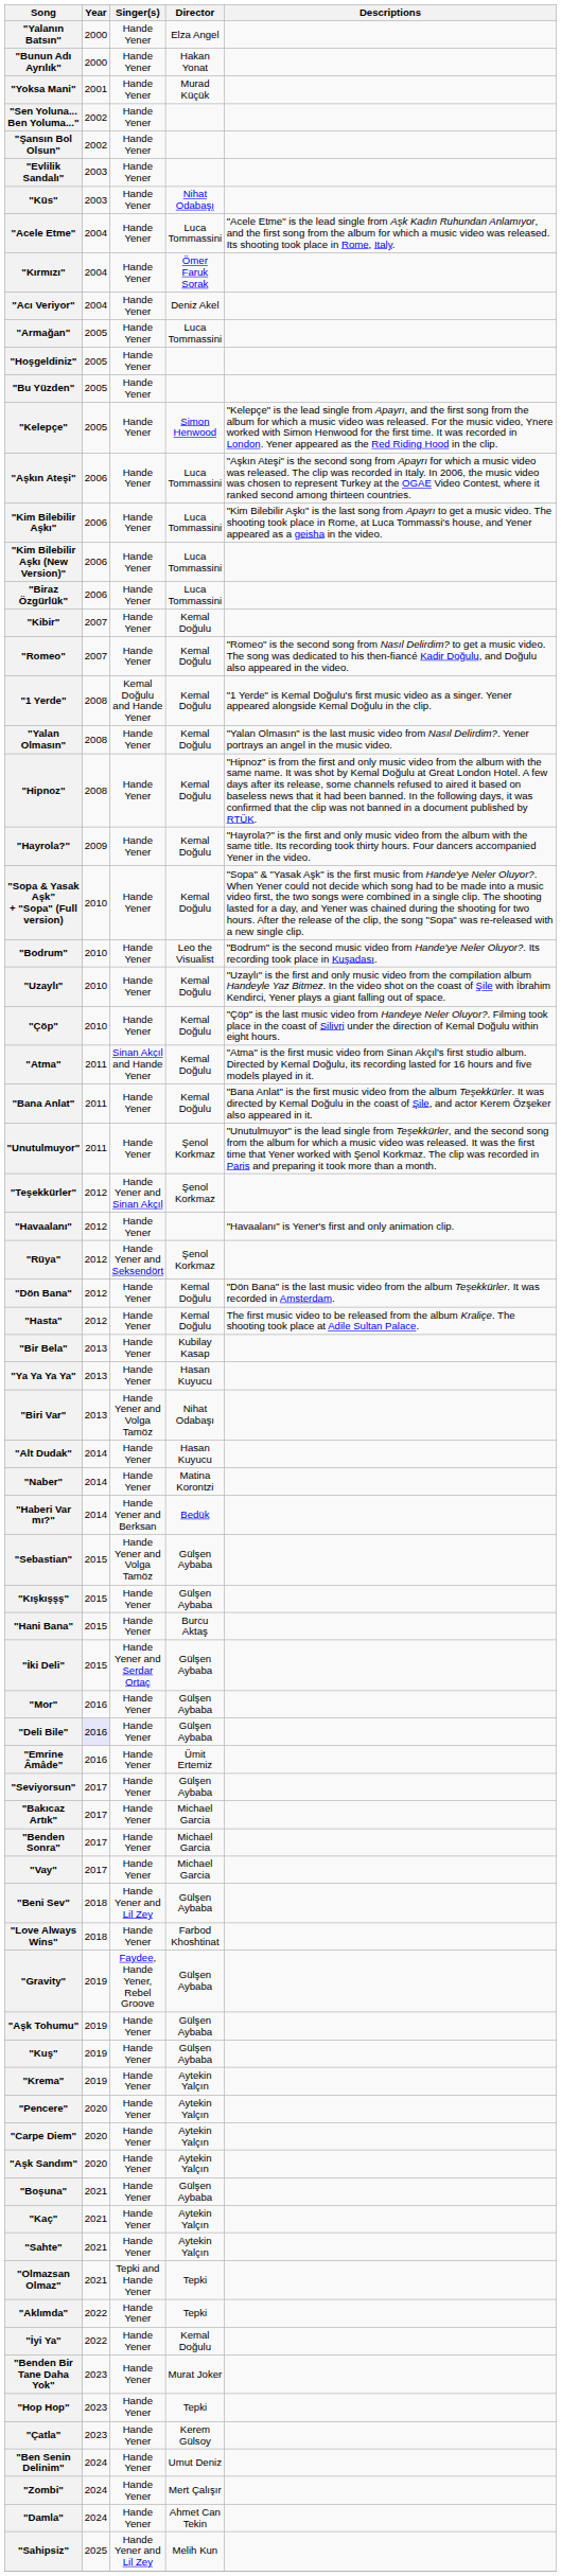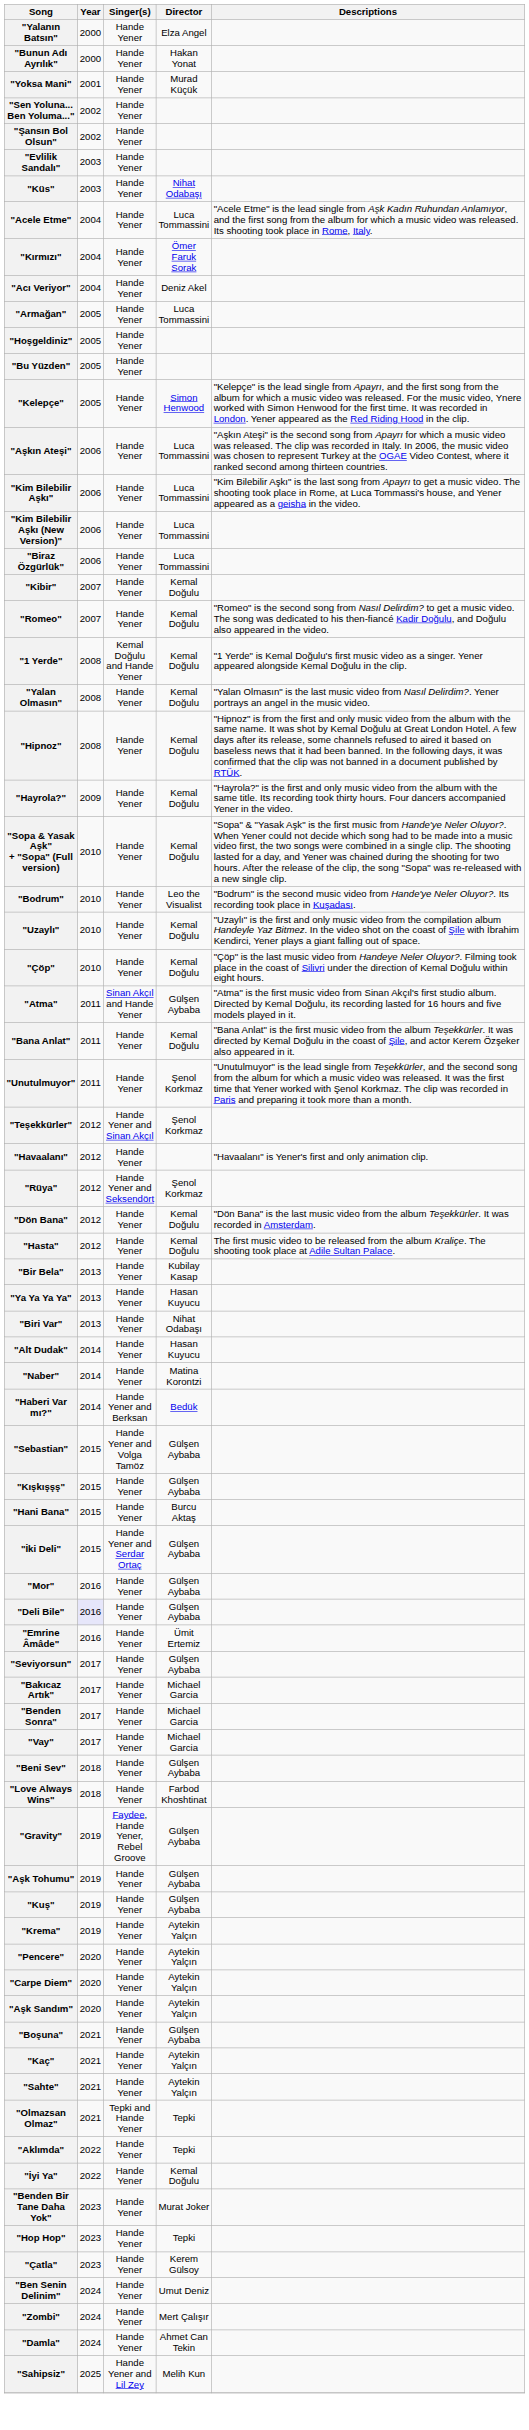 <table class="wikitable sortable plainrowheaders" style="text-align:center;">
 <tr>
 <th scope="col">Song</th>
 <th scope="col">Year</th>
 <th scope="col">Singer(s)</th>
 <th scope="col">Director</th>
 <th scope="col" class="unsortable" style="width: 40em;">Descriptions</th>
 </tr>
 <tr>
 <th scope="row">"Yalanın Batsın"</th>
 <td style="text-align:center;">2000</td>
 <td>Hande Yener</td>
 <td>Elza Angel</td>
 <td style="text-align:left;"></td>
 </tr>
 <tr>
 <th scope="row">"Bunun Adı Ayrılık"</th>
 <td style="text-align:center;">2000</td>
 <td>Hande Yener</td>
 <td>Hakan Yonat</td>
 <td style="text-align:left;"></td>
 </tr>
 <tr>
 <th scope="row">"Yoksa Mani"</th>
 <td style="text-align:center;">2001</td>
 <td>Hande Yener</td>
 <td>Murad Küçük</td>
 <td style="text-align:left;"></td>
 </tr>
 <tr>
 <th scope="row">"Sen Yoluna... Ben Yoluma..."</th>
 <td style="text-align:center;">2002</td>
 <td>Hande Yener</td>
 <td></td>
 <td style="text-align:left;"></td>
 </tr>
 <tr>
 <th scope="row">"Şansın Bol Olsun"</th>
 <td style="text-align:center;">2002</td>
 <td>Hande Yener</td>
 <td></td>
 <td style="text-align:left;"></td>
 </tr>
 <tr>
 <th scope="row">"Evlilik Sandalı"</th>
 <td style="text-align:center;">2003</td>
 <td>Hande Yener</td>
 <td></td>
 <td style="text-align:left;"></td>
 </tr>
 <tr>
 <th scope="row">"Küs"</th>
 <td style="text-align:center;">2003</td>
 <td>Hande Yener</td>
 <td><a href='#'>Nihat Odabaşı</a></td>
 <td style="text-align:left;"></td>
 </tr>
 <tr>
 <th scope="row">"Acele Etme"</th>
 <td style="text-align:center;">2004</td>
 <td>Hande Yener</td>
 <td>Luca Tommassini</td>
 <td style="text-align:left;">"Acele Etme" is the lead single from <em>Aşk Kadın Ruhundan Anlamıyor</em>, and the first song from the album for which a music video was released. Its shooting took place in <a href='#'>Rome</a>, <a href='#'>Italy</a>.</td>
 </tr>
 <tr>
 <th scope="row">"Kırmızı"</th>
 <td style="text-align:center;">2004</td>
 <td>Hande Yener</td>
 <td><a href='#'>Ömer Faruk Sorak</a></td>
 <td style="text-align:left;"></td>
 </tr>
 <tr>
 <th scope="row">"Acı Veriyor"</th>
 <td style="text-align:center;">2004</td>
 <td>Hande Yener</td>
 <td>Deniz Akel</td>
 <td style="text-align:left;"></td>
 </tr>
 <tr>
 <th scope="row">"Armağan"</th>
 <td style="text-align:center;">2005</td>
 <td>Hande Yener</td>
 <td>Luca Tommassini</td>
 <td style="text-align:left;"></td>
 </tr>
 <tr>
 <th scope="row">"Hoşgeldiniz"</th>
 <td style="text-align:center;">2005</td>
 <td>Hande Yener</td>
 <td></td>
 <td style="text-align:left;"></td>
 </tr>
 <tr>
 <th scope="row">"Bu Yüzden"</th>
 <td style="text-align:center;">2005</td>
 <td>Hande Yener</td>
 <td></td>
 <td style="text-align:left;"></td>
 </tr>
 <tr>
 <th scope="row">"Kelepçe"</th>
 <td style="text-align:center;">2005</td>
 <td>Hande Yener</td>
 <td><a href='#'>Simon Henwood</a></td>
 <td style="text-align:left;">"Kelepçe" is the lead single from <em>Apayrı</em>, and the first song from the album for which a music video was released. For the music video, Ynere worked with Simon Henwood for the first time. It was recorded in <a href='#'>London</a>. Yener appeared as the <a href='#'>Red Riding Hood</a> in the clip.</td>
 </tr>
 <tr>
 <th scope="row">"Aşkın Ateşi"</th>
 <td style="text-align:center;">2006</td>
 <td>Hande Yener</td>
 <td>Luca Tommassini</td>
 <td style="text-align:left;">"Aşkın Ateşi" is the second song from <em>Apayrı</em> for which a music video was released. The clip was recorded in Italy. In 2006, the music video was chosen to represent Turkey at the <a href='#'>OGAE</a> Video Contest, where it ranked second among thirteen countries.</td>
 </tr>
 <tr>
 <th scope="row">"Kim Bilebilir Aşkı"</th>
 <td style="text-align:center;">2006</td>
 <td>Hande Yener</td>
 <td>Luca Tommassini</td>
 <td style="text-align:left;">"Kim Bilebilir Aşkı" is the last song from <em>Apayrı</em> to get a music video. The shooting took place in Rome, at Luca Tommassi's house, and Yener appeared as a <a href='#'>geisha</a> in the video.</td>
 </tr>
 <tr>
 <th scope="row">"Kim Bilebilir Aşkı (New Version)"</th>
 <td style="text-align:center;">2006</td>
 <td>Hande Yener</td>
 <td>Luca Tommassini</td>
 <td style="text-align:left;"></td>
 </tr>
 <tr>
 <th scope="row">"Biraz Özgürlük"</th>
 <td style="text-align:center;">2006</td>
 <td>Hande Yener</td>
 <td>Luca Tommassini</td>
 <td style="text-align:left;"></td>
 </tr>
 <tr>
 <th scope="row">"Kibir"</th>
 <td style="text-align:center;">2007</td>
 <td>Hande Yener</td>
 <td>Kemal Doğulu</td>
 <td style="text-align:left;"></td>
 </tr>
 <tr>
 <th scope="row">"Romeo"</th>
 <td style="text-align:center;">2007</td>
 <td>Hande Yener</td>
 <td>Kemal Doğulu</td>
 <td style="text-align:left;">"Romeo" is the second song from <em>Nasıl Delirdim?</em> to get a music video. The song was dedicated to his then-fiancé <a href='#'>Kadir Doğulu</a>, and Doğulu also appeared in the video.</td>
 </tr>
 <tr>
 <th scope="row">"1 Yerde"</th>
 <td style="text-align:center;">2008</td>
 <td>Kemal Doğulu and Hande Yener</td>
 <td>Kemal Doğulu</td>
 <td style="text-align:left;">"1 Yerde" is Kemal Doğulu's first music video as a singer. Yener appeared alongside Kemal Doğulu in the clip.</td>
 </tr>
 <tr>
 <th scope="row">"Yalan Olmasın"</th>
 <td style="text-align:center;">2008</td>
 <td>Hande Yener</td>
 <td>Kemal Doğulu</td>
 <td style="text-align:left;">"Yalan Olmasın" is the last music video from <em>Nasıl Delirdim?</em>. Yener portrays an angel in the music video.</td>
 </tr>
 <tr>
 <th scope="row">"Hipnoz"</th>
 <td style="text-align:center;">2008</td>
 <td>Hande Yener</td>
 <td>Kemal Doğulu</td>
 <td style="text-align:left;">"Hipnoz" is from the first and only music video from the album with the same name. It was shot by Kemal Doğulu at Great London Hotel. A few days after its release, some channels refused to aired it based on baseless news that it had been banned. In the following days, it was confirmed that the clip was not banned in a document published by <a href='#'>RTÜK</a>.</td>
 </tr>
 <tr>
 <th scope="row">"Hayrola?"</th>
 <td style="text-align:center;">2009</td>
 <td>Hande Yener</td>
 <td>Kemal Doğulu</td>
 <td style="text-align:left;">"Hayrola?" is the first and only music video from the album with the same title. Its recording took thirty hours. Four dancers accompanied Yener in the video.</td>
 </tr>
 <tr>
 <th scope="row">"Sopa & Yasak Aşk"<br> + "Sopa" (Full version)</th>
 <td style="text-align:center;">2010</td>
 <td>Hande Yener</td>
 <td>Kemal Doğulu</td>
 <td style="text-align:left;">"Sopa" & "Yasak Aşk" is the first music from <em>Hande'ye Neler Oluyor?</em>. When Yener could not decide which song had to be made into a music video first, the two songs were combined in a single clip. The shooting lasted for a day, and Yener was chained during the shooting for two hours. After the release of the clip, the song "Sopa" was re-released with a new single clip.</td>
 </tr>
 <tr>
 <th scope="row">"Bodrum"</th>
 <td style="text-align:center;">2010</td>
 <td>Hande Yener</td>
 <td>Leo the Visualist</td>
 <td style="text-align:left;">"Bodrum" is the second music video from <em>Hande'ye Neler Oluyor?</em>. Its recording took place in <a href='#'>Kuşadası</a>.</td>
 </tr>
 <tr>
 <th scope="row">"Uzaylı"</th>
 <td style="text-align:center;">2010</td>
 <td>Hande Yener</td>
 <td>Kemal Doğulu</td>
 <td style="text-align:left;">"Uzaylı" is the first and only music video from the compilation album <em>Handeyle Yaz Bitmez</em>. In the video shot on the coast of <a href='#'>Şile</a> with İbrahim Kendirci, Yener plays a giant falling out of space.</td>
 </tr>
 <tr>
 <th scope="row">"Çöp"</th>
 <td style="text-align:center;">2010</td>
 <td>Hande Yener</td>
 <td>Kemal Doğulu</td>
 <td style="text-align:left;">"Çöp" is the last music video from <em>Handeye Neler Oluyor?</em>. Filming took place in the coast of <a href='#'>Silivri</a> under the direction of Kemal Doğulu within eight hours.</td>
 </tr>
 <tr>
 <th scope="row">"Atma"</th>
 <td style="text-align:center;">2011</td>
 <td><a href='#'>Sinan Akçıl</a> and Hande Yener</td>
-<td>Kemal Doğulu</td>
+<td>Gülşen Aybaba</td>
 <td style="text-align:left;">"Atma" is the first music video from Sinan Akçıl's first studio album. Directed by Kemal Doğulu, its recording lasted for 16 hours and five models played in it.</td>
 </tr>
 <tr>
 <th scope="row">"Bana Anlat"</th>
 <td style="text-align:center;">2011</td>
 <td>Hande Yener</td>
 <td>Kemal Doğulu</td>
 <td style="text-align:left;">"Bana Anlat" is the first music video from the album <em>Teşekkürler</em>. It was directed by Kemal Doğulu in the coast of <a href='#'>Şile</a>, and actor Kerem Özşeker also appeared in it.</td>
 </tr>
 <tr>
 <th scope="row">"Unutulmuyor"</th>
 <td style="text-align:center;">2011</td>
 <td>Hande Yener</td>
 <td>Şenol Korkmaz</td>
 <td style="text-align:left;">"Unutulmuyor" is the lead single from <em>Teşekkürler</em>, and the second song from the album for which a music video was released. It was the first time that Yener worked with Şenol Korkmaz. The clip was recorded in <a href='#'>Paris</a> and preparing it took more than a month.</td>
 </tr>
 <tr>
 <th scope="row">"Teşekkürler"</th>
 <td style="text-align:center;">2012</td>
 <td>Hande Yener and <a href='#'>Sinan Akçıl</a></td>
 <td>Şenol Korkmaz</td>
 <td style="text-align:left;"></td>
 </tr>
 <tr>
 <th scope="row">"Havaalanı"</th>
 <td style="text-align:center;">2012</td>
 <td>Hande Yener</td>
 <td></td>
 <td style="text-align:left;">"Havaalanı" is Yener's first and only animation clip.</td>
 </tr>
 <tr>
 <th scope="row">"Rüya"</th>
 <td style="text-align:center;">2012</td>
 <td>Hande Yener and <a href='#'>Seksendört</a></td>
 <td>Şenol Korkmaz</td>
 <td style="text-align:left;"></td>
 </tr>
 <tr>
 <th scope="row">"Dön Bana"</th>
 <td style="text-align:center;">2012</td>
 <td>Hande Yener</td>
 <td>Kemal Doğulu</td>
 <td style="text-align:left;">"Dön Bana" is the last music video from the album <em>Teşekkürler</em>. It was recorded in <a href='#'>Amsterdam</a>.</td>
 </tr>
 <tr>
 <th scope="row">"Hasta"</th>
 <td style="text-align:center;">2012</td>
 <td>Hande Yener</td>
 <td>Kemal Doğulu</td>
 <td style="text-align:left;">The first music video to be released from the album <em>Kraliçe</em>. The shooting took place at <a href='#'>Adile Sultan Palace</a>.</td>
 </tr>
 <tr>
 <th scope="row">"Bir Bela"</th>
 <td style="text-align:center;">2013</td>
 <td>Hande Yener</td>
 <td>Kubilay Kasap</td>
 <td style="text-align:left;"></td>
 </tr>
 <tr>
 <th scope="row">"Ya Ya Ya Ya"</th>
 <td style="text-align:center;">2013</td>
 <td>Hande Yener</td>
 <td>Hasan Kuyucu</td>
 <td style="text-align:left;"></td>
 </tr>
 <tr>
 <th scope="row">"Biri Var"</th>
 <td style="text-align:center;">2013</td>
-<td>Hande Yener and Volga Tamöz</td>
+<td>Hande Yener</td>
 <td>Nihat Odabaşı</td>
 <td style="text-align:left;"></td>
 </tr>
 <tr>
 <th scope="row">"Alt Dudak"</th>
 <td style="text-align:center;">2014</td>
 <td>Hande Yener</td>
 <td>Hasan Kuyucu</td>
 <td style="text-align:left;"></td>
 </tr>
 <tr>
 <th scope="row">"Naber"</th>
 <td style="text-align:center;">2014</td>
 <td>Hande Yener</td>
 <td>Matina Korontzi</td>
 <td style="text-align:left;"></td>
 </tr>
 <tr>
 <th scope="row">"Haberi Var mı?"</th>
 <td style="text-align:center;">2014</td>
 <td>Hande Yener and Berksan</td>
 <td><a href='#'>Bedük</a></td>
 <td style="text-align:left;"></td>
 </tr>
 <tr>
 <th scope="row">"Sebastian"</th>
 <td style="text-align:center;">2015</td>
 <td>Hande Yener and Volga Tamöz</td>
 <td>Gülşen Aybaba</td>
 <td style="text-align:left;"></td>
 </tr>
 <tr>
 <th scope="row">"Kışkışşş"</th>
 <td style="text-align:center;">2015</td>
 <td>Hande Yener</td>
 <td>Gülşen Aybaba</td>
 <td style="text-align:left;"></td>
 </tr>
 <tr>
 <th scope="row">"Hani Bana"</th>
 <td style="text-align:center;">2015</td>
 <td>Hande Yener</td>
 <td>Burcu Aktaş</td>
 <td style="text-align:left;"></td>
 </tr>
 <tr>
 <th scope="row">"İki Deli"</th>
 <td style="text-align:center;">2015</td>
 <td>Hande Yener and <a href='#'>Serdar Ortaç</a></td>
 <td>Gülşen Aybaba</td>
 <td style="text-align:left;"></td>
 </tr>
 <tr>
 <th scope="row">"Mor"</th>
 <td style="text-align:center;">2016</td>
 <td>Hande Yener</td>
 <td>Gülşen Aybaba</td>
 <td style="text-align:left;"></td>
 </tr>
 <tr>
 <th scope="row">"Deli Bile"</th>
 <td style="background: lavender; text-align:center;">2016</td>
 <td>Hande Yener</td>
 <td>Gülşen Aybaba</td>
 <td style="text-align:left;"></td>
 </tr>
 <tr>
 <th scope="row">"Emrine Âmâde"</th>
 <td style="text-align:center;">2016</td>
 <td>Hande Yener</td>
 <td>Ümit Ertemiz</td>
 <td style="text-align:left;"></td>
 </tr>
 <tr>
 <th scope="row">"Seviyorsun"</th>
 <td style="text-align:center;">2017</td>
 <td>Hande Yener</td>
 <td>Gülşen Aybaba</td>
 <td style="text-align:left;"></td>
 </tr>
 <tr>
 <th scope="row">"Bakıcaz Artık"</th>
 <td style="text-align:center;">2017</td>
 <td>Hande Yener</td>
 <td>Michael Garcia</td>
 <td style="text-align:left;"></td>
 </tr>
 <tr>
 <th scope="row">"Benden Sonra"</th>
 <td style="text-align:center;">2017</td>
 <td>Hande Yener</td>
 <td>Michael Garcia</td>
 <td style="text-align:left;"></td>
 </tr>
 <tr>
 <th scope="row">"Vay"</th>
 <td style="text-align:center;">2017</td>
 <td>Hande Yener</td>
 <td>Michael Garcia</td>
 <td style="text-align:left;"></td>
 </tr>
 <tr>
 <th scope="row">"Beni Sev"</th>
 <td style="text-align:center;">2018</td>
-<td>Hande Yener and <a href='#'>Lil Zey</a></td>
+<td>Hande Yener</td>
 <td>Gülşen Aybaba</td>
 <td style="text-align:left;"></td>
 </tr>
 <tr>
 <th scope="row">"Love Always Wins"</th>
 <td style="text-align:center;">2018</td>
 <td>Hande Yener</td>
 <td>Farbod Khoshtinat</td>
 <td style="text-align:left;"></td>
 </tr>
 <tr>
 <th scope="row">"Gravity"</th>
 <td style="text-align:center;">2019</td>
 <td><a href='#'>Faydee</a>, Hande Yener, Rebel Groove</td>
 <td>Gülşen Aybaba</td>
 <td style="text-align:left;"></td>
 </tr>
 <tr>
 <th scope="row">"Aşk Tohumu"</th>
 <td style="text-align:center;">2019</td>
 <td>Hande Yener</td>
 <td>Gülşen Aybaba</td>
 <td style="text-align:left;"></td>
 </tr>
 <tr>
 <th scope="row">"Kuş"</th>
 <td style="text-align:center;">2019</td>
 <td>Hande Yener</td>
 <td>Gülşen Aybaba</td>
 <td style="text-align:left;"></td>
 </tr>
 <tr>
 <th scope="row">"Krema"</th>
 <td style="text-align:center;">2019</td>
 <td>Hande Yener</td>
 <td>Aytekin Yalçın</td>
 <td style="text-align:left;"></td>
 </tr>
 <tr>
 <th scope="row">"Pencere"</th>
 <td style="text-align:center;">2020</td>
 <td>Hande Yener</td>
 <td>Aytekin Yalçın</td>
 <td style="text-align:left;"></td>
 </tr>
 <tr>
 <th scope="row">"Carpe Diem"</th>
 <td style="text-align:center;">2020</td>
 <td>Hande Yener</td>
 <td>Aytekin Yalçın</td>
 <td style="text-align:left;"></td>
 </tr>
 <tr>
 <th scope="row">"Aşk Sandım"</th>
 <td style="text-align:center;">2020</td>
 <td>Hande Yener</td>
 <td>Aytekin Yalçın</td>
 <td style="text-align:left;"></td>
 </tr>
 <tr>
 <th scope="row">"Boşuna"</th>
 <td style="text-align:center;">2021</td>
 <td>Hande Yener</td>
 <td>Gülşen Aybaba</td>
 <td style="text-align:left;"></td>
 </tr>
 <tr>
 <th scope="row">"Kaç"</th>
 <td style="text-align:center;">2021</td>
 <td>Hande Yener</td>
 <td>Aytekin Yalçın</td>
 <td style="text-align:left;"></td>
 </tr>
 <tr>
 <th scope="row">"Sahte"</th>
 <td style="text-align:center;">2021</td>
 <td>Hande Yener</td>
 <td>Aytekin Yalçın</td>
 <td style="text-align:left;"></td>
 </tr>
 <tr>
 <th scope="row">"Olmazsan Olmaz"</th>
 <td style="text-align:center;">2021</td>
 <td>Tepki and Hande Yener</td>
 <td>Tepki</td>
 <td style="text-align:left;"></td>
 </tr>
 <tr>
 <th scope="row">"Aklımda"</th>
 <td style="text-align:center;">2022</td>
 <td>Hande Yener</td>
 <td>Tepki</td>
 <td style="text-align:left;"></td>
 </tr>
 <tr>
 <th scope="row">"İyi Ya"</th>
 <td style="text-align:center;">2022</td>
 <td>Hande Yener</td>
 <td>Kemal Doğulu</td>
 <td style="text-align:left;"></td>
 </tr>
 <tr>
 <th scope="row">"Benden Bir Tane Daha Yok"</th>
 <td style="text-align:center;">2023</td>
 <td>Hande Yener</td>
 <td>Murat Joker</td>
 <td style="text-align:left;"></td>
 </tr>
 <tr>
 <th scope="row">"Hop Hop"</th>
 <td style="text-align:center;">2023</td>
 <td>Hande Yener</td>
 <td>Tepki</td>
 <td style="text-align:left;"></td>
 </tr>
 <tr>
 <th scope="row">"Çatla"</th>
 <td style="text-align:center;">2023</td>
 <td>Hande Yener</td>
 <td>Kerem Gülsoy</td>
 <td style="text-align:left;"></td>
 </tr>
 <tr>
 <th scope="row">"Ben Senin Delinim"</th>
 <td style="text-align:center;">2024</td>
 <td>Hande Yener</td>
 <td>Umut Deniz</td>
 <td style="text-align:left;"></td>
 </tr>
 <tr>
 <th scope="row">"Zombi"</th>
 <td style="text-align:center;">2024</td>
 <td>Hande Yener</td>
 <td>Mert Çalışır</td>
 <td style="text-align:left;"></td>
 </tr>
 <tr>
 <th scope="row">"Damla"</th>
 <td style="text-align:center;">2024</td>
 <td>Hande Yener</td>
 <td>Ahmet Can Tekin</td>
 <td style="text-align:left;"></td>
 </tr>
 <tr>
 <th scope="row">"Sahipsiz"</th>
 <td style="text-align:center;">2025</td>
 <td>Hande Yener and <a href='#'>Lil Zey</a></td>
 <td>Melih Kun</td>
 <td style="text-align:left;"></td>
 </tr>
 <tr>
 </tr>
 </table>
